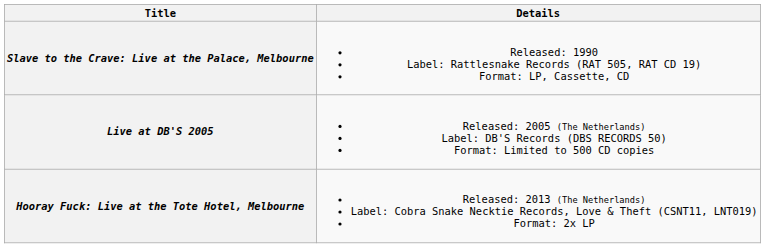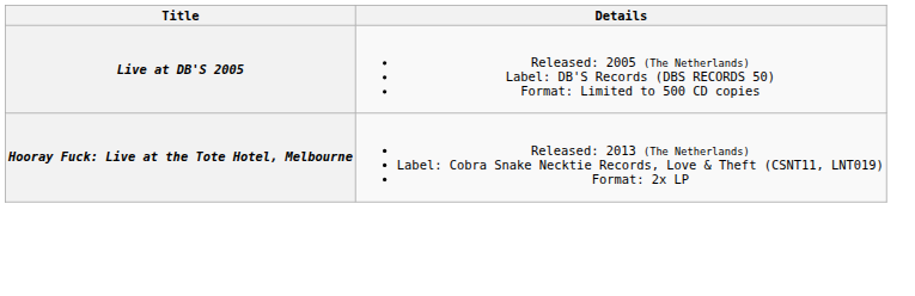 <table class="wikitable plainrowheaders" style="text-align:center;" border="1">
 <tr>
 <th>Title</th>
 <th>Details</th>
-</tr>
-<tr>
-<th scope="row"><em>Slave to the Crave: Live at the Palace, Melbourne</em></th>
-<td><br><ul><li>Released: 1990</li><li>Label: Rattlesnake Records (RAT 505, RAT CD 19)</li><li>Format: LP, Cassette, CD</li></ul></td>
 </tr>
 <tr>
 <th scope="row"><em>Live at DB'S 2005</em></th>
 <td><br><ul><li>Released: 2005 <small>(The Netherlands)</small></li><li>Label: DB'S Records (DBS RECORDS 50)</li><li>Format: Limited to 500 CD copies</li></ul></td>
 </tr>
 <tr>
 <th scope="row"><em>Hooray Fuck: Live at the Tote Hotel, Melbourne</em></th>
 <td><br><ul><li>Released: 2013 <small>(The Netherlands)</small></li><li>Label: Cobra Snake Necktie Records, Love & Theft (CSNT11, LNT019)</li><li>Format: 2x LP</li></ul></td>
 </tr>
 </table>
